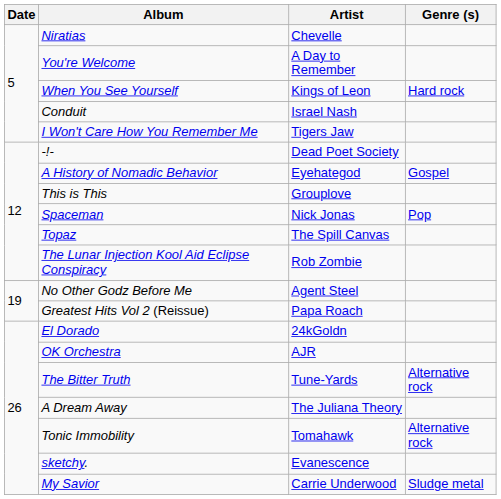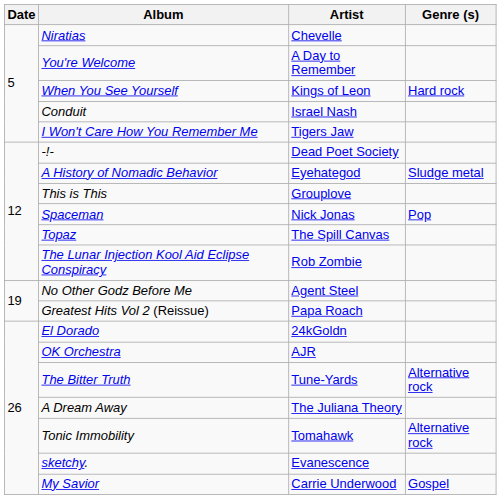 <table class="wikitable">
 <tr>
 <th>Date</th>
 <th>Album</th>
 <th>Artist</th>
 <th>Genre (s)</th>
 </tr>
 <tr>
 <td rowspan="5">5</td>
 <td><em><a href='#'>Niratias</a></em></td>
 <td><a href='#'>Chevelle</a></td>
 <td></td>
 </tr>
 <tr>
 <td><em><a href='#'>You're Welcome</a></em></td>
 <td><a href='#'>A Day to Remember</a></td>
 <td></td>
 </tr>
 <tr>
 <td><em><a href='#'>When You See Yourself</a></em></td>
 <td><a href='#'>Kings of Leon</a></td>
 <td><a href='#'>Hard rock</a></td>
 </tr>
 <tr>
 <td><em>Conduit</em></td>
 <td><a href='#'>Israel Nash</a></td>
 <td></td>
 </tr>
 <tr>
 <td><em><a href='#'>I Won't Care How You Remember Me</a></em></td>
 <td><a href='#'>Tigers Jaw</a></td>
 <td></td>
 </tr>
 <tr>
 <td rowspan="6">12</td>
 <td><em>-!-</em></td>
 <td><a href='#'>Dead Poet Society</a></td>
 <td></td>
 </tr>
 <tr>
 <td><em><a href='#'>A History of Nomadic Behavior</a></em></td>
 <td><a href='#'>Eyehategod</a></td>
-<td><a href='#'>Gospel</a></td>
+<td><a href='#'>Sludge metal</a></td>
 </tr>
 <tr>
 <td><em>This is This</em></td>
 <td><a href='#'>Grouplove</a></td>
 <td></td>
 </tr>
 <tr>
 <td><em><a href='#'>Spaceman</a></em></td>
 <td><a href='#'>Nick Jonas</a></td>
 <td><a href='#'>Pop</a></td>
 </tr>
 <tr>
 <td><em><a href='#'>Topaz</a></em></td>
 <td><a href='#'>The Spill Canvas</a></td>
 <td></td>
 </tr>
 <tr>
 <td><em><a href='#'>The Lunar Injection Kool Aid Eclipse Conspiracy</a></em></td>
 <td><a href='#'>Rob Zombie</a></td>
 <td></td>
 </tr>
 <tr>
 <td rowspan="2">19</td>
 <td><em>No Other Godz Before Me</em></td>
 <td><a href='#'>Agent Steel</a></td>
 <td></td>
 </tr>
 <tr>
 <td><em>Greatest Hits Vol 2</em> (Reissue)</td>
 <td><a href='#'>Papa Roach</a></td>
 <td></td>
 </tr>
 <tr>
 <td rowspan="7">26</td>
 <td><em><a href='#'>El Dorado</a></em></td>
 <td><a href='#'>24kGoldn</a></td>
 <td></td>
 </tr>
 <tr>
 <td><em><a href='#'>OK Orchestra</a></em></td>
 <td><a href='#'>AJR</a></td>
 <td></td>
 </tr>
 <tr>
 <td><em><a href='#'>The Bitter Truth</a></em></td>
 <td><a href='#'>Tune-Yards</a></td>
 <td><a href='#'>Alternative rock</a></td>
 </tr>
 <tr>
 <td><em>A Dream Away</em></td>
 <td><a href='#'>The Juliana Theory</a></td>
 <td></td>
 </tr>
 <tr>
 <td><em>Tonic Immobility</em></td>
 <td><a href='#'>Tomahawk</a></td>
 <td><a href='#'>Alternative rock</a></td>
 </tr>
 <tr>
 <td><em><a href='#'>sketchy</a>.</em></td>
 <td><a href='#'>Evanescence</a></td>
 <td></td>
 </tr>
 <tr>
 <td><em><a href='#'>My Savior</a></em></td>
 <td><a href='#'>Carrie Underwood</a></td>
-<td><a href='#'>Sludge metal</a></td>
+<td><a href='#'>Gospel</a></td>
 </tr>
 </table>
